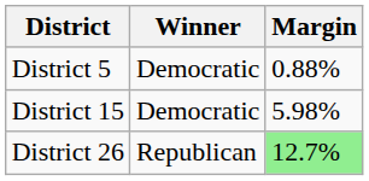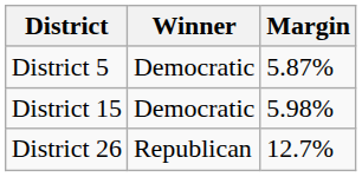 <table class="wikitable sortable">
 <tr>
 <th>District</th>
 <th>Winner</th>
 <th>Margin</th>
 </tr>
 <tr>
 <td>District 5</td>
 <td data-sort-value=1 >Democratic</td>
-<td>0.88%</td>
+<td>5.87%</td>
 </tr>
 <tr>
 <td>District 15</td>
 <td data-sort-value=1 >Democratic</td>
 <td>5.98%</td>
 </tr>
 <tr>
 <td>District 26</td>
 <td data-sort-value=1 >Republican</td>
-<td style="background: lightgreen;">12.7%</td>
+<td>12.7%</td>
 </tr>
 </table>
